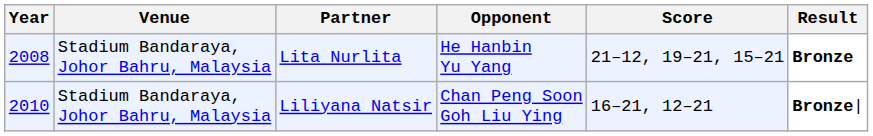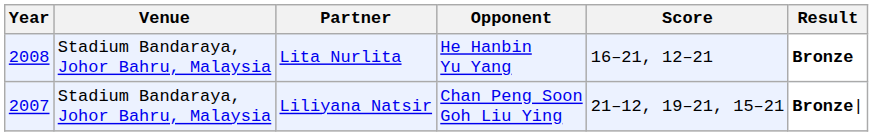 <table class="sortable wikitable" style="font-size: 90%;">
 <tr>
 <th>Year</th>
 <th>Venue</th>
 <th>Partner</th>
 <th>Opponent</th>
 <th>Score</th>
 <th>Result</th>
 </tr>
 <tr style="background:#ECF2FF">
 <td align="center"><a href='#'>2008</a></td>
 <td align="left">Stadium Bandaraya,<br><a href='#'>Johor Bahru, Malaysia</a></td>
 <td align="left"> <a href='#'>Lita Nurlita</a></td>
 <td align="left"> <a href='#'>He Hanbin</a> <br>  <a href='#'>Yu Yang</a></td>
-<td align="left">21–12, 19–21, 15–21</td>
+<td align="left">16–21, 12–21</td>
 <td style="text-align:left; background:white"> <strong>Bronze</strong></td>
 </tr>
 <tr style="background:#ECF2FF">
-<td align="center"><a href='#'>2010</a></td>
+<td align="center"><a href='#'>2007</a></td>
 <td align="left">Stadium Bandaraya,<br><a href='#'>Johor Bahru, Malaysia</a></td>
 <td align="left"> <a href='#'>Liliyana Natsir</a></td>
 <td align="left"> <a href='#'>Chan Peng Soon</a> <br>  <a href='#'>Goh Liu Ying</a></td>
-<td align="left">16–21, 12–21</td>
+<td align="left">21–12, 19–21, 15–21</td>
 <td style="text-align:left; background:white"> <strong>Bronze</strong>|</td>
 </tr>
 </table>
